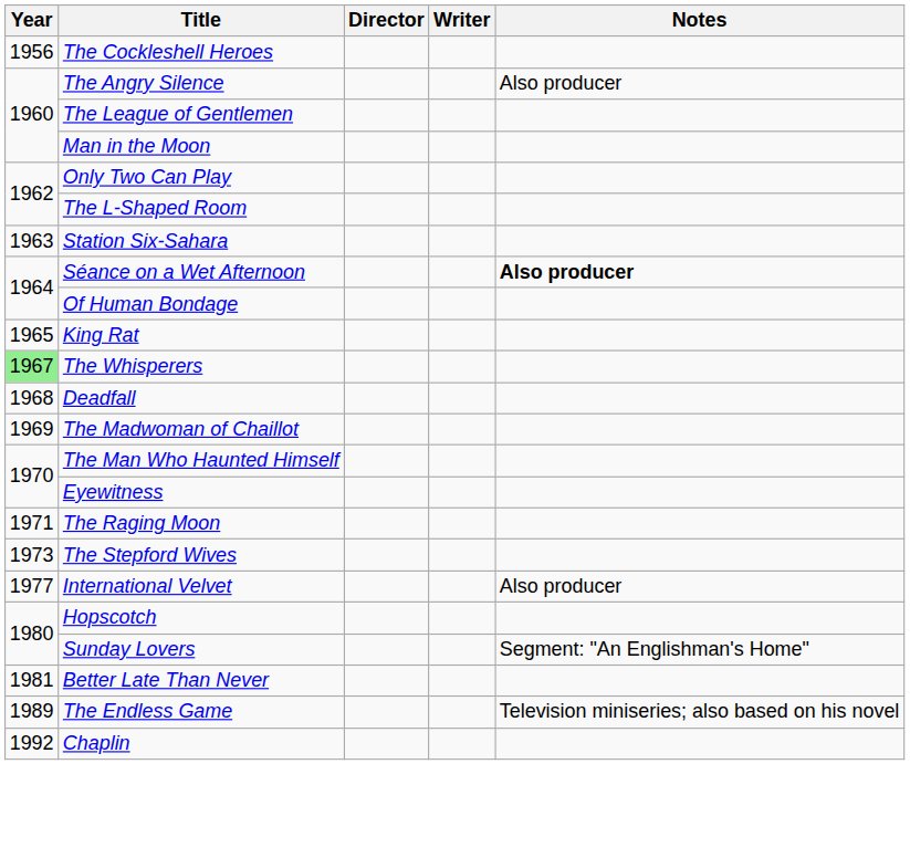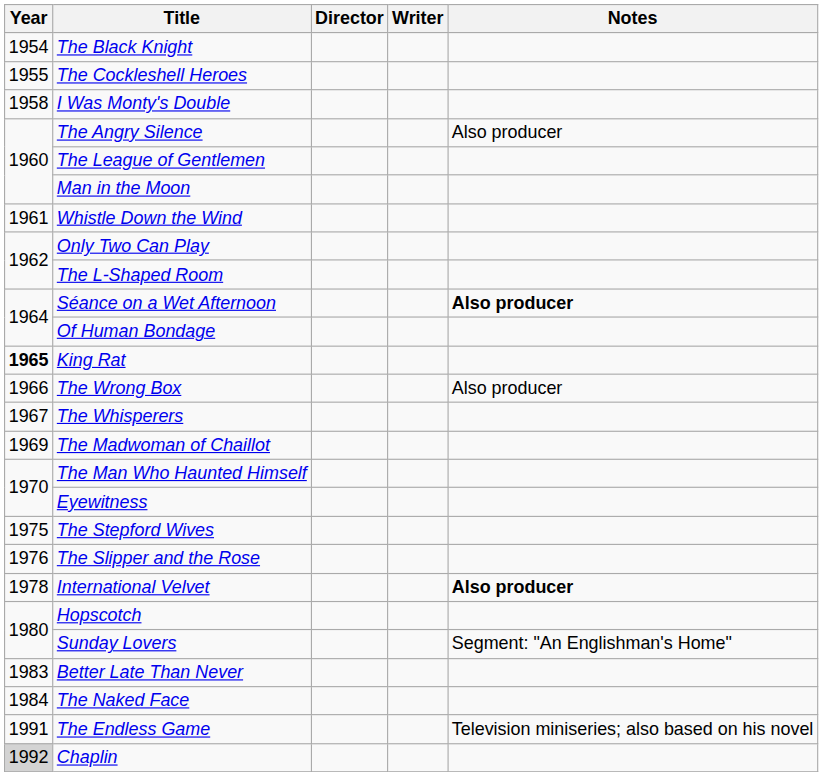 <table class="wikitable">
 <tr>
 <th>Year</th>
 <th>Title</th>
 <th>Director</th>
 <th>Writer</th>
 <th>Notes</th>
 </tr>
 <tr>
-<td>1956</td>
+<td>1954</td>
+<td><em><a href='#'>The Black Knight</a></em></td>
+<td></td>
+<td></td>
+<td></td>
+</tr>
+<tr>
+<td>1955</td>
 <td><em><a href='#'>The Cockleshell Heroes</a></em></td>
+<td></td>
+<td></td>
+<td></td>
+</tr>
+<tr>
+<td>1958</td>
+<td><em><a href='#'>I Was Monty's Double</a></em></td>
 <td></td>
 <td></td>
 <td></td>
 </tr>
 <tr>
 <td rowspan=3>1960</td>
 <td><em><a href='#'>The Angry Silence</a></em></td>
 <td></td>
 <td></td>
 <td>Also producer</td>
 </tr>
 <tr>
 <td><em><a href='#'>The League of Gentlemen</a></em></td>
 <td></td>
 <td></td>
 <td></td>
 </tr>
 <tr>
 <td><em><a href='#'>Man in the Moon</a></em></td>
 <td></td>
 <td></td>
 <td></td>
 </tr>
 <tr>
+<td>1961</td>
+<td><em><a href='#'>Whistle Down the Wind</a></em></td>
+<td></td>
+<td></td>
+<td></td>
+</tr>
+<tr>
 <td rowspan=2>1962</td>
 <td><em><a href='#'>Only Two Can Play</a></em></td>
 <td></td>
 <td></td>
 <td></td>
 </tr>
 <tr>
 <td><em><a href='#'>The L-Shaped Room</a></em></td>
-<td></td>
-<td></td>
-<td></td>
-</tr>
-<tr>
-<td>1963</td>
-<td><em><a href='#'>Station Six-Sahara</a></em></td>
 <td></td>
 <td></td>
 <td></td>
 </tr>
 <tr>
 <td rowspan=2>1964</td>
 <td><em><a href='#'>Séance on a Wet Afternoon</a></em></td>
 <td></td>
 <td></td>
 <td><strong>Also producer</strong></td>
 </tr>
 <tr>
 <td><em><a href='#'>Of Human Bondage</a></em></td>
 <td></td>
 <td></td>
 <td></td>
 </tr>
 <tr>
-<td>1965</td>
+<td><strong>1965</strong></td>
 <td><em><a href='#'>King Rat</a></em></td>
 <td></td>
 <td></td>
 <td></td>
 </tr>
 <tr>
-<td style="background: lightgreen;">1967</td>
-<td><em><a href='#'>The Whisperers</a></em></td>
+<td>1966</td>
+<td><em><a href='#'>The Wrong Box</a></em></td>
 <td></td>
 <td></td>
-<td></td>
+<td>Also producer</td>
 </tr>
 <tr>
-<td>1968</td>
-<td><em><a href='#'>Deadfall</a></em></td>
+<td>1967</td>
+<td><em><a href='#'>The Whisperers</a></em></td>
 <td></td>
 <td></td>
 <td></td>
 </tr>
 <tr>
 <td>1969</td>
 <td><em><a href='#'>The Madwoman of Chaillot</a></em></td>
 <td></td>
 <td></td>
 <td></td>
 </tr>
 <tr>
 <td rowspan=2>1970</td>
 <td><em><a href='#'>The Man Who Haunted Himself</a></em></td>
 <td></td>
 <td></td>
 <td></td>
 </tr>
 <tr>
 <td><em><a href='#'>Eyewitness</a></em></td>
 <td></td>
 <td></td>
 <td></td>
 </tr>
 <tr>
-<td>1971</td>
-<td><em><a href='#'>The Raging Moon</a></em></td>
-<td></td>
-<td></td>
-<td></td>
-</tr>
-<tr>
-<td>1973</td>
+<td>1975</td>
 <td><em><a href='#'>The Stepford Wives</a></em></td>
 <td></td>
 <td></td>
 <td></td>
 </tr>
 <tr>
-<td>1977</td>
+<td>1976</td>
+<td><em><a href='#'>The Slipper and the Rose</a></em></td>
+<td></td>
+<td></td>
+<td></td>
+</tr>
+<tr>
+<td>1978</td>
 <td><em><a href='#'>International Velvet</a></em></td>
 <td></td>
 <td></td>
-<td>Also producer</td>
+<td><strong>Also producer</strong></td>
 </tr>
 <tr>
 <td rowspan=2>1980</td>
 <td><em><a href='#'>Hopscotch</a></em></td>
 <td></td>
 <td></td>
 <td></td>
 </tr>
 <tr>
 <td><em><a href='#'>Sunday Lovers</a></em></td>
 <td></td>
 <td></td>
 <td>Segment: "An Englishman's Home"</td>
 </tr>
 <tr>
-<td>1981</td>
+<td>1983</td>
 <td><em><a href='#'>Better Late Than Never</a></em></td>
 <td></td>
 <td></td>
 <td></td>
 </tr>
 <tr>
-<td>1989</td>
+<td>1984</td>
+<td><em><a href='#'>The Naked Face</a></em></td>
+<td></td>
+<td></td>
+<td></td>
+</tr>
+<tr>
+<td>1991</td>
 <td><em><a href='#'>The Endless Game</a></em></td>
 <td></td>
 <td></td>
 <td>Television miniseries; also based on his novel</td>
 </tr>
 <tr>
-<td>1992</td>
+<td style="background: lightgrey;">1992</td>
 <td><em><a href='#'>Chaplin</a></em></td>
 <td></td>
 <td></td>
 <td></td>
 </tr>
 </table>
